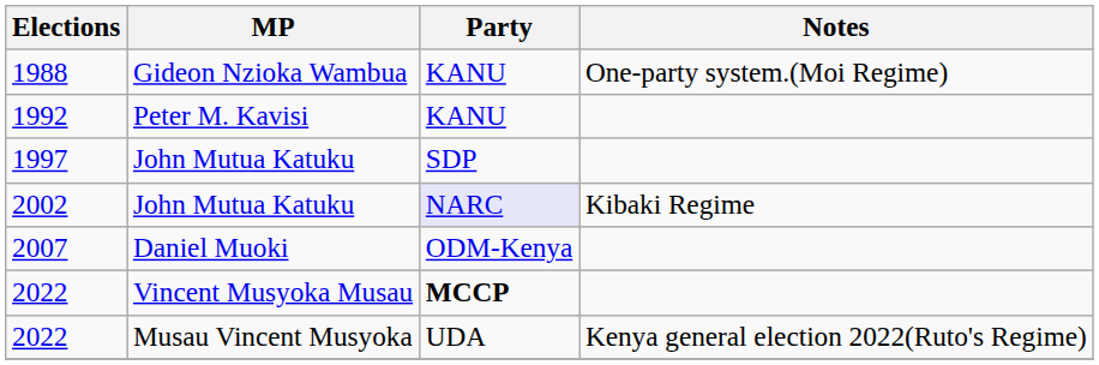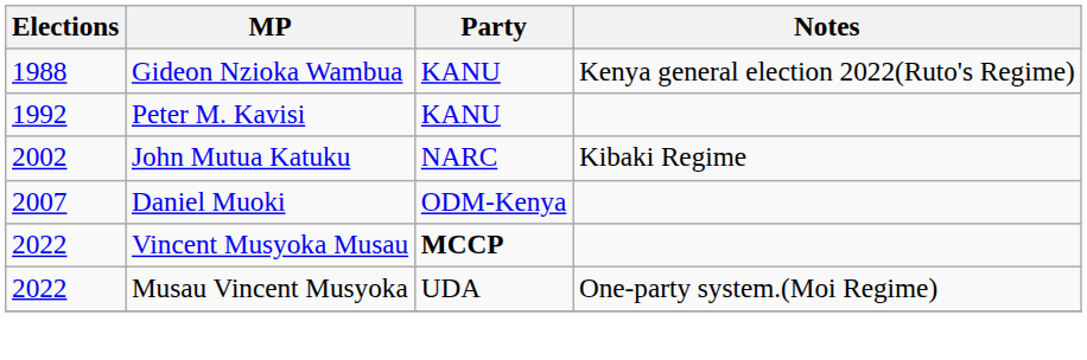 <table class="wikitable">
 <tr>
 <th>Elections</th>
 <th>MP </th>
 <th>Party</th>
 <th>Notes</th>
 </tr>
 <tr>
 <td><a href='#'>1988</a></td>
 <td><a href='#'>Gideon Nzioka Wambua</a></td>
 <td><a href='#'>KANU</a></td>
-<td>One-party system.(Moi Regime)</td>
+<td>Kenya general election  2022(Ruto's Regime)</td>
 </tr>
 <tr>
 <td><a href='#'>1992</a></td>
 <td><a href='#'>Peter M. Kavisi</a></td>
 <td><a href='#'>KANU</a></td>
 <td></td>
 </tr>
 <tr>
-<td><a href='#'>1997</a></td>
-<td><a href='#'>John Mutua Katuku</a></td>
-<td><a href='#'>SDP</a></td>
-<td></td>
-</tr>
-<tr>
 <td><a href='#'>2002</a></td>
 <td><a href='#'>John Mutua Katuku</a></td>
-<td style="background: lavender;"><a href='#'>NARC</a></td>
+<td><a href='#'>NARC</a></td>
 <td>Kibaki Regime</td>
 </tr>
 <tr>
 <td><a href='#'>2007</a></td>
 <td><a href='#'>Daniel Muoki</a></td>
 <td><a href='#'>ODM-Kenya</a></td>
 <td></td>
 </tr>
 <tr>
 <td><a href='#'>2022</a></td>
 <td><a href='#'>Vincent Musyoka Musau</a></td>
 <td><strong>MCCP</strong></td>
 <td></td>
 </tr>
 <tr>
 <td><a href='#'>2022</a></td>
 <td>Musau Vincent Musyoka</td>
 <td>UDA</td>
-<td>Kenya general election  2022(Ruto's Regime)</td>
+<td>One-party system.(Moi Regime)</td>
 </tr>
 <tr>
 </tr>
 </table>
